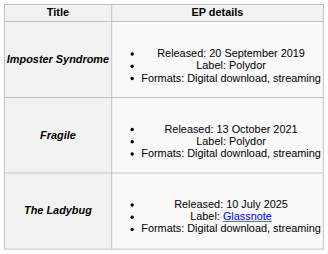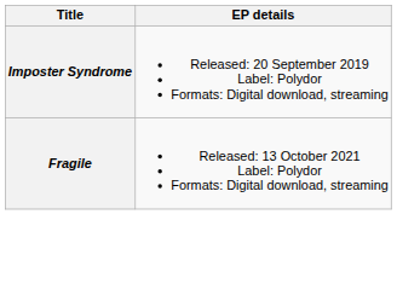 <table class="wikitable plainrowheaders" style="text-align:center;">
 <tr>
 <th scope="col" rowspan="1">Title</th>
 <th scope="col" rowspan="1">EP details</th>
 </tr>
 <tr>
 <th scope="row"><em>Imposter Syndrome</em></th>
 <td><br><ul><li>Released: 20 September 2019</li><li>Label: Polydor</li><li>Formats: Digital download, streaming</li></ul></td>
 </tr>
 <tr>
 <th scope="row"><em>Fragile</em></th>
 <td><br><ul><li>Released: 13 October 2021</li><li>Label: Polydor</li><li>Formats: Digital download, streaming</li></ul></td>
 </tr>
-<tr>
-<th scope="row"><em>The Ladybug</em></th>
-<td><br><ul><li>Released: 10 July 2025</li><li>Label: <a href='#'>Glassnote</a></li><li>Formats: Digital download, streaming</li></ul></td>
-</tr>
 </table>
